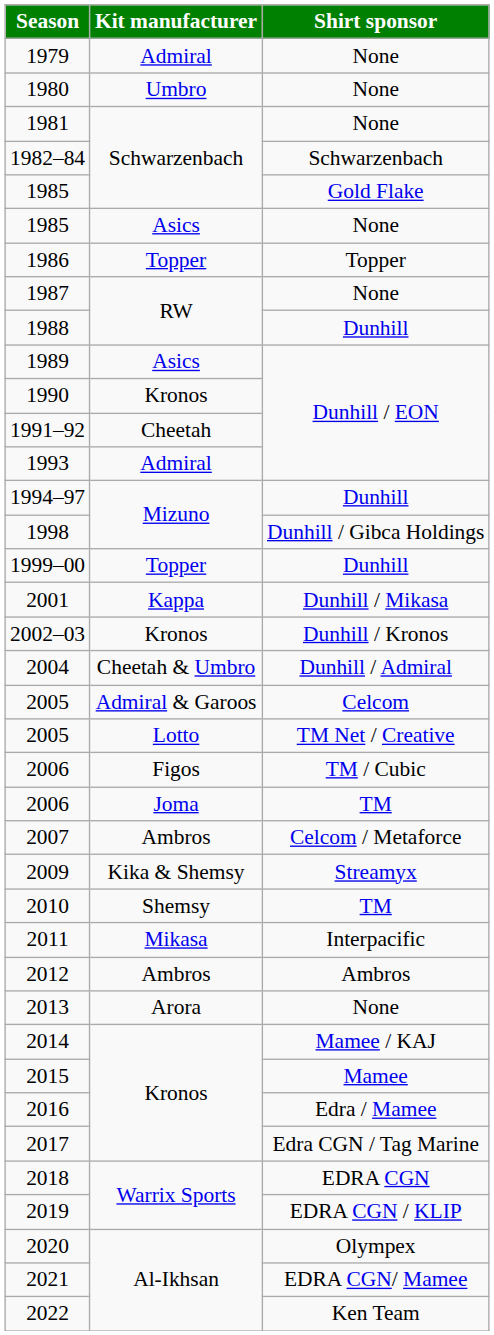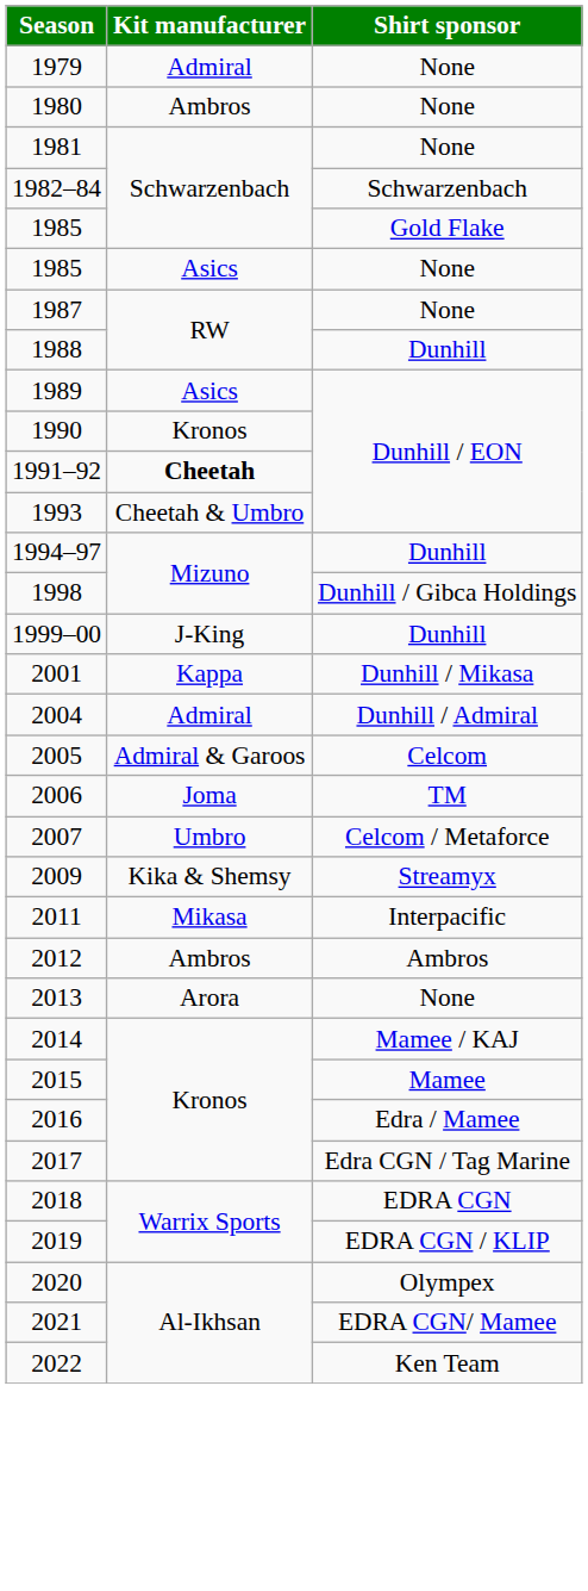 <table class="wikitable" style="text-align:center;margin-left:1em;float">
 <tr>
 <th style="background:green; color:White;">Season</th>
 <th style="background:green; color:White;">Kit manufacturer</th>
 <th style="background:green; color:White;">Shirt sponsor</th>
 </tr>
 <tr>
 <td>1979</td>
 <td><a href='#'>Admiral</a></td>
 <td>None</td>
 </tr>
 <tr>
 <td>1980</td>
-<td><a href='#'>Umbro</a></td>
+<td>Ambros</td>
 <td>None</td>
 </tr>
 <tr>
 <td>1981</td>
 <td rowspan=3>Schwarzenbach</td>
 <td>None</td>
 </tr>
 <tr>
 <td>1982–84</td>
 <td rowspan=1>Schwarzenbach</td>
 </tr>
 <tr>
 <td>1985</td>
 <td><a href='#'>Gold Flake</a></td>
 </tr>
 <tr>
 <td>1985</td>
 <td><a href='#'>Asics</a></td>
 <td>None</td>
 </tr>
 <tr>
-<td>1986</td>
-<td><a href='#'>Topper</a></td>
-<td>Topper</td>
-</tr>
-<tr>
 <td>1987</td>
 <td rowspan=2>RW</td>
 <td>None</td>
 </tr>
 <tr>
 <td>1988</td>
 <td><a href='#'>Dunhill</a></td>
 </tr>
 <tr>
 <td>1989</td>
 <td><a href='#'>Asics</a></td>
 <td rowspan=4><a href='#'>Dunhill</a> / <a href='#'>EON</a></td>
 </tr>
 <tr>
 <td>1990</td>
 <td>Kronos</td>
 </tr>
 <tr>
 <td>1991–92</td>
-<td>Cheetah</td>
+<td><strong>Cheetah</strong></td>
 </tr>
 <tr>
 <td>1993</td>
-<td><a href='#'>Admiral</a></td>
+<td>Cheetah & <a href='#'>Umbro</a></td>
 </tr>
 <tr>
 <td>1994–97</td>
 <td rowspan=2><a href='#'>Mizuno</a></td>
 <td><a href='#'>Dunhill</a></td>
 </tr>
 <tr>
 <td>1998</td>
 <td><a href='#'>Dunhill</a> / Gibca Holdings</td>
 </tr>
 <tr>
 <td>1999–00</td>
-<td><a href='#'>Topper</a></td>
+<td>J-King</td>
 <td rowspan=1><a href='#'>Dunhill</a></td>
 </tr>
 <tr>
 <td>2001</td>
 <td><a href='#'>Kappa</a></td>
 <td><a href='#'>Dunhill</a> / <a href='#'>Mikasa</a></td>
 </tr>
 <tr>
-<td>2002–03</td>
-<td>Kronos</td>
-<td rowspan=1><a href='#'>Dunhill</a> / Kronos</td>
-</tr>
-<tr>
 <td>2004</td>
-<td>Cheetah & <a href='#'>Umbro</a></td>
+<td><a href='#'>Admiral</a></td>
 <td><a href='#'>Dunhill</a> / <a href='#'>Admiral</a></td>
 </tr>
 <tr>
 <td>2005</td>
 <td><a href='#'>Admiral</a> & Garoos</td>
 <td><a href='#'>Celcom</a></td>
 </tr>
 <tr>
-<td>2005</td>
-<td><a href='#'>Lotto</a></td>
-<td><a href='#'>TM Net</a> / <a href='#'>Creative</a></td>
-</tr>
-<tr>
-<td>2006</td>
-<td>Figos</td>
-<td><a href='#'>TM</a> / Cubic</td>
-</tr>
-<tr>
 <td>2006</td>
 <td><a href='#'>Joma</a></td>
 <td><a href='#'>TM</a></td>
 </tr>
 <tr>
 <td>2007</td>
-<td>Ambros</td>
+<td><a href='#'>Umbro</a></td>
 <td><a href='#'>Celcom</a> / Metaforce</td>
 </tr>
 <tr>
 <td>2009</td>
 <td>Kika & Shemsy</td>
 <td><a href='#'>Streamyx</a></td>
-</tr>
-<tr>
-<td>2010</td>
-<td>Shemsy</td>
-<td><a href='#'>TM</a></td>
 </tr>
 <tr>
 <td>2011</td>
 <td><a href='#'>Mikasa</a></td>
 <td>Interpacific</td>
 </tr>
 <tr>
 <td>2012</td>
 <td>Ambros</td>
 <td>Ambros</td>
 </tr>
 <tr>
 <td>2013</td>
 <td>Arora</td>
 <td>None</td>
 </tr>
 <tr>
 <td>2014</td>
 <td rowspan=4>Kronos</td>
 <td><a href='#'>Mamee</a> / KAJ</td>
 </tr>
 <tr>
 <td>2015</td>
 <td><a href='#'>Mamee</a></td>
 </tr>
 <tr>
 <td>2016</td>
 <td>Edra / <a href='#'>Mamee</a></td>
 </tr>
 <tr>
 <td>2017</td>
 <td>Edra CGN / Tag Marine</td>
 </tr>
 <tr>
 <td>2018</td>
 <td rowspan=2><a href='#'>Warrix Sports</a></td>
 <td>EDRA <a href='#'>CGN</a></td>
 </tr>
 <tr>
 <td>2019</td>
 <td>EDRA <a href='#'>CGN</a> / <a href='#'>KLIP</a></td>
 </tr>
 <tr>
 <td>2020</td>
 <td rowspan=3>Al-Ikhsan </td>
 <td>Olympex</td>
 </tr>
 <tr>
 <td>2021</td>
 <td>EDRA <a href='#'>CGN</a>/ <a href='#'>Mamee</a></td>
 </tr>
 <tr>
 <td>2022</td>
 <td>Ken Team</td>
 </tr>
 <tr>
 </tr>
 </table>
